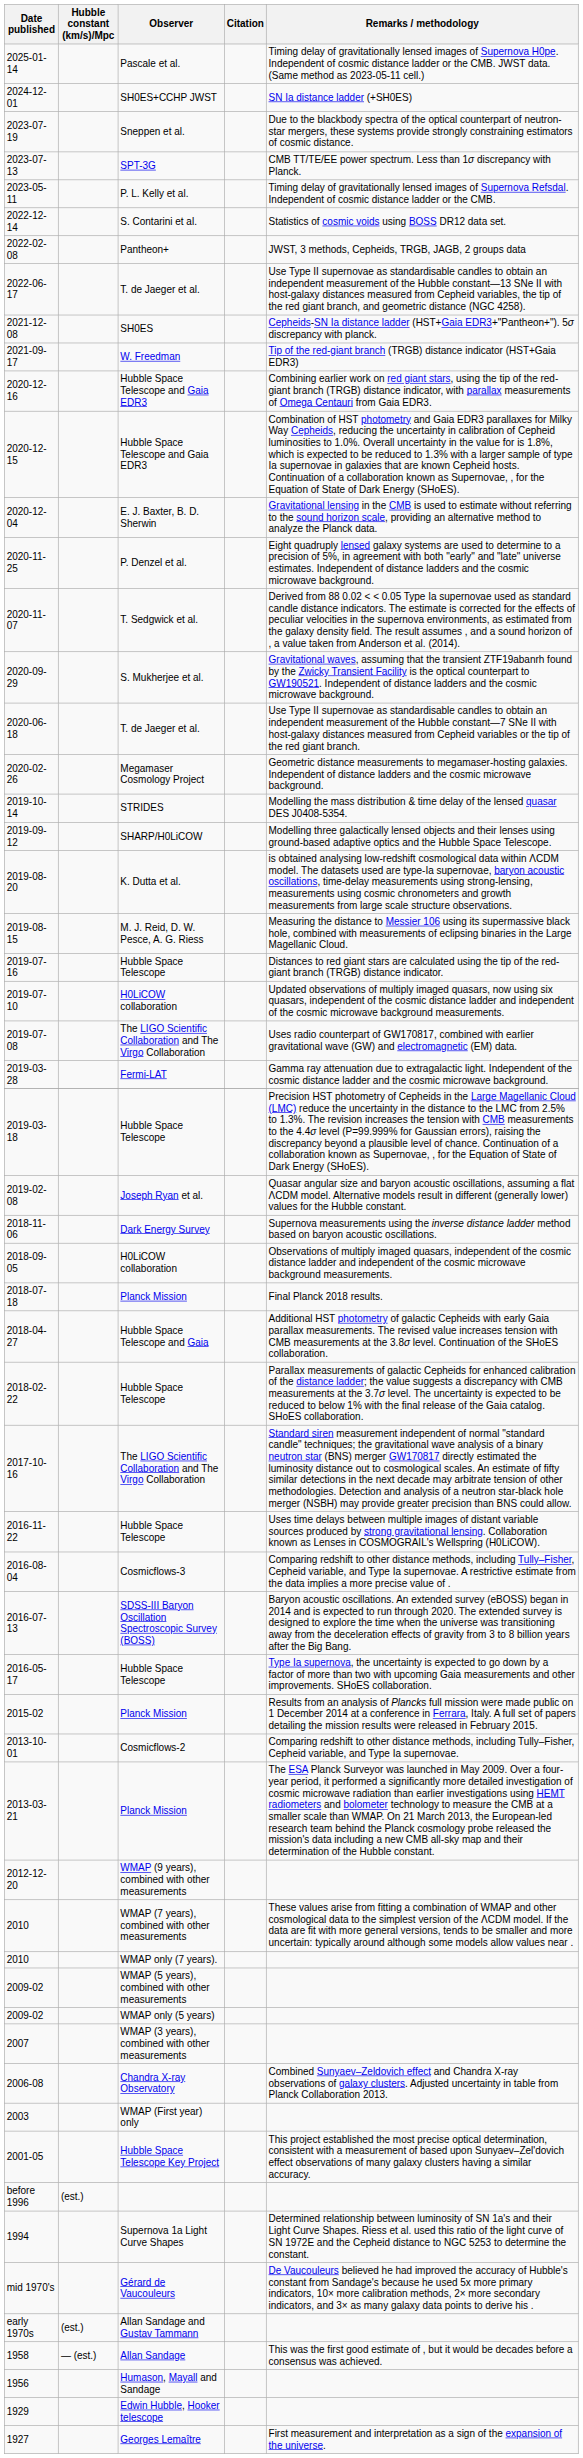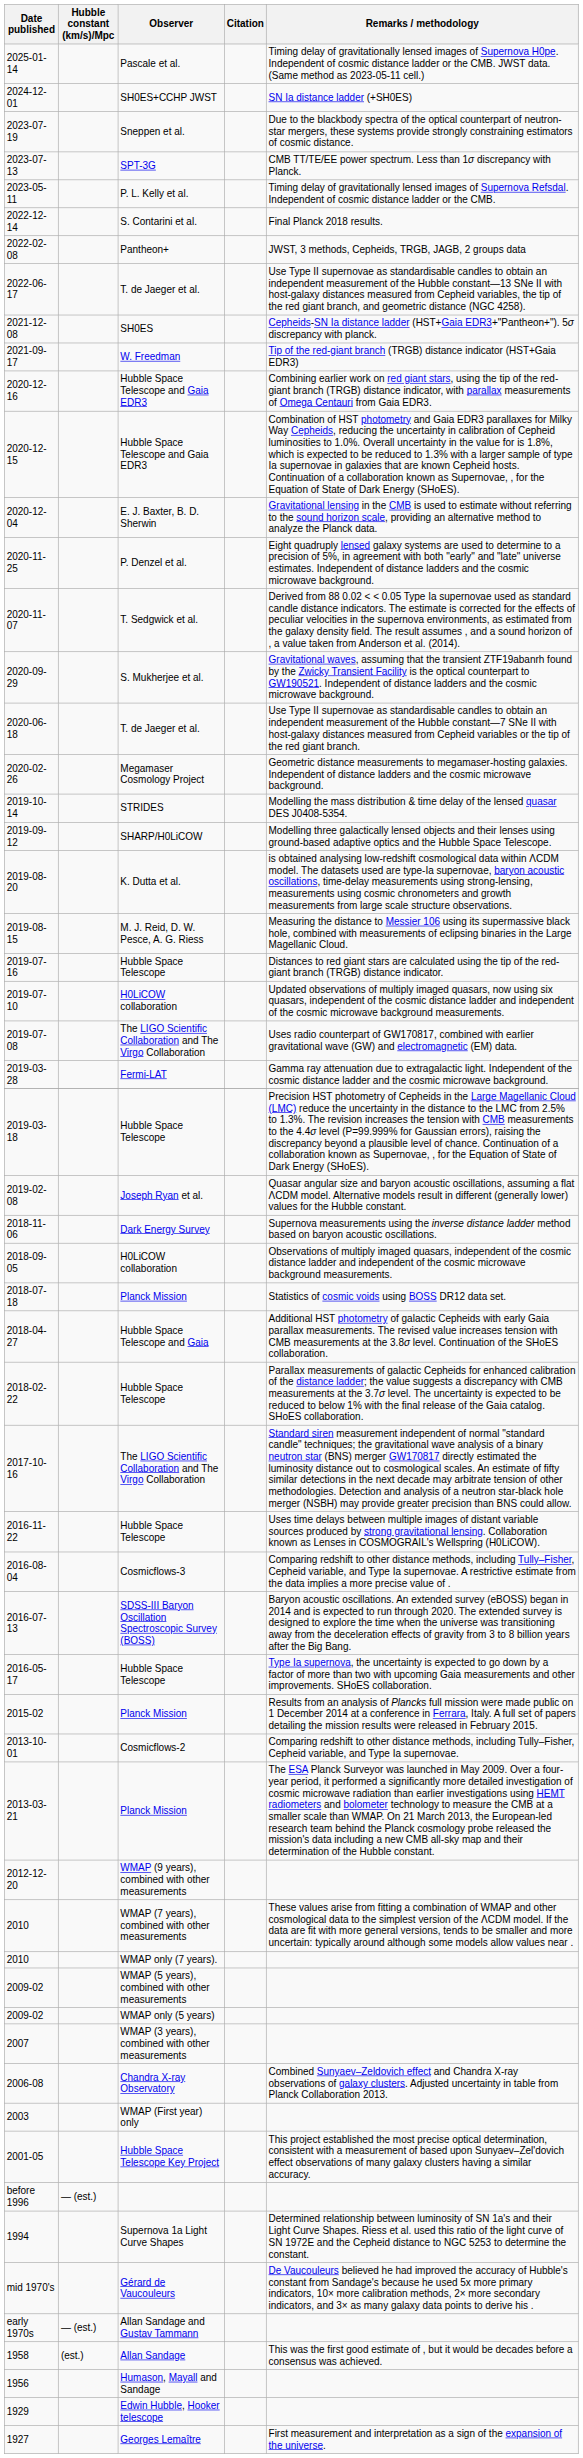 <table class="wikitable sortable" style="width:100%; font-size:96%;">
 <tr>
 <th>Date published</th>
 <th>Hubble constant <br> (km/s)/Mpc</th>
 <th>Observer</th>
 <th class="unsortable">Citation</th>
 <th class="unsortable">Remarks / methodology<br></th>
 </tr>
 <tr>
 <td>2025-01-14</td>
 <td></td>
 <td>Pascale et al.</td>
 <td></td>
 <td>Timing delay of gravitationally lensed images of <a href='#'>Supernova H0pe</a>. Independent of cosmic distance ladder or the CMB. JWST data. (Same method as 2023-05-11 cell.)</td>
 </tr>
 <tr>
 <td>2024-12-01</td>
 <td></td>
 <td>SH0ES+CCHP JWST</td>
 <td></td>
 <td><a href='#'>SN Ia distance ladder</a> (+SH0ES)</td>
 </tr>
 <tr>
 <td>2023-07-19</td>
 <td></td>
 <td>Sneppen et al.</td>
 <td></td>
 <td>Due to the blackbody spectra of the optical counterpart of neutron-star mergers, these systems provide strongly constraining estimators of cosmic distance.</td>
 </tr>
 <tr>
 <td>2023-07-13</td>
 <td></td>
 <td><a href='#'>SPT-3G</a></td>
 <td></td>
 <td>CMB TT/TE/EE power spectrum. Less than 1<em>σ</em> discrepancy with Planck.</td>
 </tr>
 <tr>
 <td>2023-05-11</td>
 <td></td>
 <td>P. L. Kelly et al.</td>
 <td></td>
 <td>Timing delay of gravitationally lensed images of <a href='#'>Supernova Refsdal</a>. Independent of cosmic distance ladder or the CMB.</td>
 </tr>
 <tr>
 <td>2022-12-14</td>
 <td></td>
 <td>S. Contarini et al.</td>
 <td></td>
-<td>Statistics of <a href='#'>cosmic voids</a> using <a href='#'>BOSS</a> DR12 data set.</td>
+<td>Final Planck 2018 results.</td>
 </tr>
 <tr>
 <td>2022-02-08</td>
 <td></td>
 <td>Pantheon+</td>
 <td></td>
 <td>JWST, 3 methods, Cepheids, TRGB, JAGB, 2 groups data</td>
 </tr>
 <tr>
 <td>2022-06-17</td>
 <td></td>
 <td>T. de Jaeger et al.</td>
 <td></td>
 <td>Use Type II supernovae as standardisable candles to obtain an independent measurement of the Hubble constant—13 SNe II with host-galaxy distances measured from Cepheid variables, the tip of the red giant branch, and geometric distance (NGC 4258).</td>
 </tr>
 <tr>
 <td>2021-12-08</td>
 <td></td>
 <td>SH0ES</td>
 <td></td>
 <td><a href='#'>Cepheids</a>-<a href='#'>SN Ia distance ladder</a> (HST+<a href='#'>Gaia EDR3</a>+"Pantheon+"). 5<em>σ</em> discrepancy with planck.</td>
 </tr>
 <tr>
 <td>2021-09-17</td>
 <td></td>
 <td><a href='#'>W. Freedman</a></td>
 <td></td>
 <td><a href='#'>Tip of the red-giant branch</a> (TRGB) distance indicator (HST+Gaia EDR3)</td>
 </tr>
 <tr>
 <td>2020-12-16</td>
 <td></td>
 <td>Hubble Space Telescope and <a href='#'>Gaia EDR3</a></td>
 <td></td>
 <td>Combining earlier work on <a href='#'>red giant stars</a>, using the tip of the red-giant branch (TRGB) distance indicator, with <a href='#'>parallax</a> measurements of <a href='#'>Omega Centauri</a> from Gaia EDR3.</td>
 </tr>
 <tr>
 <td>2020-12-15</td>
 <td></td>
 <td>Hubble Space Telescope and Gaia EDR3</td>
 <td></td>
 <td>Combination of HST <a href='#'>photometry</a> and Gaia EDR3 parallaxes for Milky Way <a href='#'>Cepheids</a>, reducing the uncertainty in calibration of Cepheid luminosities to 1.0%. Overall uncertainty in the value for  is 1.8%, which is expected to be reduced to 1.3% with a larger sample of type Ia supernovae in galaxies that are known Cepheid hosts. Continuation of a collaboration known as Supernovae, , for the Equation of State of Dark Energy (SHoES).</td>
 </tr>
 <tr>
 <td>2020-12-04</td>
 <td></td>
 <td>E. J. Baxter, B. D. Sherwin</td>
 <td></td>
 <td><a href='#'>Gravitational lensing</a> in the <a href='#'>CMB</a> is used to estimate  without referring to the <a href='#'>sound horizon scale</a>, providing an alternative method to analyze the Planck data.</td>
 </tr>
 <tr>
 <td>2020-11-25</td>
 <td></td>
 <td>P. Denzel et al.</td>
 <td></td>
 <td>Eight quadruply <a href='#'>lensed</a> galaxy systems are used to determine  to a precision of 5%, in agreement with both "early" and "late" universe estimates. Independent of distance ladders and the cosmic microwave background.</td>
 </tr>
 <tr>
 <td>2020-11-07</td>
 <td></td>
 <td>T. Sedgwick et al.</td>
 <td></td>
 <td>Derived from 88 0.02 <  < 0.05 Type Ia supernovae used as standard candle distance indicators. The  estimate is corrected for the effects of peculiar velocities in the supernova environments, as estimated from the galaxy density field. The result assumes ,  and a sound horizon of , a value taken from Anderson et al. (2014).</td>
 </tr>
 <tr>
 <td>2020-09-29</td>
 <td></td>
 <td>S. Mukherjee et al.</td>
 <td></td>
 <td><a href='#'>Gravitational waves</a>, assuming that the transient ZTF19abanrh found by the <a href='#'>Zwicky Transient Facility</a> is the optical counterpart to <a href='#'>GW190521</a>. Independent of distance ladders and the cosmic microwave background.</td>
 </tr>
 <tr>
 <td>2020-06-18</td>
 <td></td>
 <td>T. de Jaeger et al.</td>
 <td></td>
 <td>Use Type II supernovae as standardisable candles to obtain an independent measurement of the Hubble constant—7 SNe II with host-galaxy distances measured from Cepheid variables or the tip of the red giant branch.</td>
 </tr>
 <tr>
 <td>2020-02-26</td>
 <td></td>
 <td>Megamaser Cosmology Project</td>
 <td></td>
 <td>Geometric distance measurements to megamaser-hosting galaxies. Independent of distance ladders and the cosmic microwave background.</td>
 </tr>
 <tr>
 <td>2019-10-14</td>
 <td></td>
 <td>STRIDES</td>
 <td></td>
 <td>Modelling the mass distribution & time delay of the lensed <a href='#'>quasar</a> DES J0408-5354.</td>
 </tr>
 <tr>
 <td>2019-09-12</td>
 <td></td>
 <td>SHARP/H0LiCOW</td>
 <td></td>
 <td>Modelling three galactically lensed objects and their lenses using ground-based adaptive optics and the Hubble Space Telescope.</td>
 </tr>
 <tr>
 <td>2019-08-20</td>
 <td></td>
 <td>K. Dutta et al.</td>
 <td></td>
 <td> is obtained analysing low-redshift cosmological data within ΛCDM model. The datasets used are type-Ia supernovae, <a href='#'>baryon acoustic oscillations</a>, time-delay measurements using strong-lensing,  measurements using cosmic chronometers and growth measurements from large scale structure observations.</td>
 </tr>
 <tr>
 <td>2019-08-15</td>
 <td></td>
 <td>M. J. Reid, D. W. Pesce, A. G. Riess</td>
 <td></td>
 <td>Measuring the distance to <a href='#'>Messier 106</a> using its supermassive black hole, combined with measurements of eclipsing binaries in the Large Magellanic Cloud.</td>
 </tr>
 <tr>
 <td>2019-07-16</td>
 <td></td>
 <td>Hubble Space Telescope</td>
 <td></td>
 <td>Distances to red giant stars are calculated using the tip of the red-giant branch (TRGB) distance indicator.</td>
 </tr>
 <tr>
 <td>2019-07-10</td>
 <td></td>
 <td><a href='#'>H0LiCOW</a> collaboration</td>
 <td></td>
 <td>Updated observations of multiply imaged quasars, now using six quasars, independent of the cosmic distance ladder and independent of the cosmic microwave background measurements.</td>
 </tr>
 <tr>
 <td>2019-07-08</td>
 <td></td>
 <td>The <a href='#'>LIGO Scientific Collaboration</a> and The <a href='#'>Virgo</a> Collaboration</td>
 <td></td>
 <td>Uses radio counterpart of GW170817, combined with earlier gravitational wave (GW) and <a href='#'>electromagnetic</a> (EM) data.</td>
 </tr>
 <tr>
 <td>2019-03-28</td>
 <td></td>
 <td><a href='#'>Fermi-LAT</a></td>
 <td></td>
 <td>Gamma ray attenuation due to extragalactic light. Independent of the cosmic distance ladder and the cosmic microwave background.</td>
 </tr>
 <tr>
 </tr>
 <tr>
 <td>2019-03-18</td>
 <td></td>
 <td>Hubble Space Telescope</td>
 <td></td>
 <td>Precision HST photometry of Cepheids in the <a href='#'>Large Magellanic Cloud (LMC)</a> reduce the uncertainty in the distance to the LMC from 2.5% to 1.3%. The revision increases the tension with <a href='#'>CMB</a> measurements to the 4.4<em>σ</em> level (P=99.999% for Gaussian errors), raising the discrepancy beyond a plausible level of chance. Continuation of a collaboration known as Supernovae, , for the Equation of State of Dark Energy (SHoES).</td>
 </tr>
 <tr>
 <td>2019-02-08</td>
 <td></td>
 <td><a href='#'>Joseph Ryan</a> et al.</td>
 <td></td>
 <td>Quasar angular size and baryon acoustic oscillations, assuming a flat ΛCDM model. Alternative models result in different (generally lower) values for the Hubble constant.</td>
 </tr>
 <tr>
 <td>2018-11-06</td>
 <td></td>
 <td><a href='#'>Dark Energy Survey</a></td>
 <td></td>
 <td>Supernova measurements using the <em>inverse distance ladder</em> method based on baryon acoustic oscillations.</td>
 </tr>
 <tr>
 <td>2018-09-05</td>
 <td></td>
 <td>H0LiCOW collaboration</td>
 <td></td>
 <td>Observations of multiply imaged quasars, independent of the cosmic distance ladder and independent of the cosmic microwave background measurements.</td>
 </tr>
 <tr>
 <td>2018-07-18</td>
 <td></td>
 <td><a href='#'>Planck Mission</a></td>
 <td></td>
-<td>Final Planck 2018 results.</td>
+<td>Statistics of <a href='#'>cosmic voids</a> using <a href='#'>BOSS</a> DR12 data set.</td>
 </tr>
 <tr>
 <td>2018-04-27</td>
 <td></td>
 <td>Hubble Space Telescope and <a href='#'>Gaia</a></td>
 <td></td>
 <td>Additional HST <a href='#'>photometry</a> of galactic Cepheids with early Gaia parallax measurements. The revised value increases tension with CMB measurements at the 3.8<em>σ</em> level. Continuation of the SHoES collaboration.</td>
 </tr>
 <tr>
 <td>2018-02-22</td>
 <td></td>
 <td>Hubble Space Telescope</td>
 <td></td>
 <td>Parallax measurements of galactic Cepheids for enhanced calibration of the <a href='#'>distance ladder</a>; the value suggests a discrepancy with CMB measurements at the 3.7<em>σ</em> level. The uncertainty is expected to be reduced to below 1% with the final release of the Gaia catalog. SHoES collaboration.</td>
 </tr>
 <tr>
 <td>2017-10-16</td>
 <td></td>
 <td>The <a href='#'>LIGO Scientific Collaboration</a> and The <a href='#'>Virgo</a> Collaboration</td>
 <td></td>
 <td><a href='#'>Standard siren</a> measurement independent of normal "standard candle" techniques; the gravitational wave analysis of a binary <a href='#'>neutron star</a> (BNS) merger <a href='#'>GW170817</a> directly estimated the luminosity distance out to cosmological scales. An estimate of fifty similar detections in the next decade may arbitrate tension of other methodologies. Detection and analysis of a neutron star-black hole merger (NSBH) may provide greater precision than BNS could allow.</td>
 </tr>
 <tr>
 <td>2016-11-22</td>
 <td></td>
 <td>Hubble Space Telescope</td>
 <td></td>
 <td>Uses time delays between multiple images of distant variable sources produced by <a href='#'>strong gravitational lensing</a>. Collaboration known as  Lenses in COSMOGRAIL's Wellspring (H0LiCOW).</td>
 </tr>
 <tr>
 <td>2016-08-04</td>
 <td></td>
 <td>Cosmicflows-3</td>
 <td></td>
 <td>Comparing redshift to other distance methods, including <a href='#'>Tully–Fisher</a>, Cepheid variable, and Type Ia supernovae. A restrictive estimate from the data implies a more precise value of .</td>
 </tr>
 <tr>
 <td>2016-07-13</td>
 <td></td>
 <td><a href='#'>SDSS-III Baryon Oscillation Spectroscopic Survey (BOSS)</a></td>
 <td></td>
 <td>Baryon acoustic oscillations. An extended survey (eBOSS) began in 2014 and is expected to run through 2020. The extended survey is designed to explore the time when the universe was transitioning away from the deceleration effects of gravity from 3 to 8 billion years after the Big Bang.</td>
 </tr>
 <tr>
 <td>2016-05-17</td>
 <td></td>
 <td>Hubble Space Telescope</td>
 <td></td>
 <td><a href='#'>Type Ia supernova</a>, the uncertainty is expected to go down by a factor of more than two with upcoming Gaia measurements and other improvements. SHoES collaboration.</td>
 </tr>
 <tr>
 <td>2015-02</td>
 <td></td>
 <td><a href='#'>Planck Mission</a></td>
 <td></td>
 <td>Results from an analysis of <em>Planck</em>s full mission were made public on 1 December 2014 at a conference in <a href='#'>Ferrara</a>, Italy. A full set of papers detailing the mission results were released in February 2015.</td>
 </tr>
 <tr>
 <td>2013-10-01</td>
 <td></td>
 <td>Cosmicflows-2</td>
 <td></td>
 <td>Comparing redshift to other distance methods, including Tully–Fisher, Cepheid variable, and Type Ia supernovae.</td>
 </tr>
 <tr>
 <td>2013-03-21</td>
 <td></td>
 <td><a href='#'>Planck Mission</a></td>
 <td></td>
 <td>The <a href='#'>ESA</a> Planck Surveyor was launched in May 2009. Over a four-year period, it performed a significantly more detailed investigation of cosmic microwave radiation than earlier investigations using <a href='#'>HEMT</a> <a href='#'>radiometers</a> and <a href='#'>bolometer</a> technology to measure the CMB at a smaller scale than WMAP. On 21 March 2013, the European-led research team behind the Planck cosmology probe released the mission's data including a new CMB all-sky map and their determination of the Hubble constant.</td>
 </tr>
 <tr>
 <td>2012-12-20</td>
 <td></td>
 <td><a href='#'>WMAP</a> (9 years), combined with other measurements</td>
 <td></td>
 <td></td>
 </tr>
 <tr>
 <td>2010</td>
 <td></td>
 <td>WMAP (7 years), combined with other measurements</td>
 <td></td>
 <td>These values arise from fitting a combination of WMAP and other cosmological data to the simplest version of the ΛCDM model. If the data are fit with more general versions,  tends to be smaller and more uncertain: typically around  although some models allow values near .</td>
 </tr>
 <tr>
 <td>2010</td>
 <td></td>
 <td>WMAP only (7 years).</td>
 <td></td>
 <td></td>
 </tr>
 <tr>
 <td>2009-02</td>
 <td></td>
 <td>WMAP (5 years), combined with other measurements</td>
 <td></td>
 <td></td>
 </tr>
 <tr>
 <td>2009-02</td>
 <td></td>
 <td>WMAP only (5 years)</td>
 <td></td>
 <td></td>
 </tr>
 <tr>
 <td>2007</td>
 <td></td>
 <td>WMAP (3 years), combined with other measurements</td>
 <td></td>
 <td></td>
 </tr>
 <tr>
 <td>2006-08</td>
 <td></td>
 <td><a href='#'>Chandra X-ray Observatory</a></td>
 <td></td>
 <td>Combined <a href='#'>Sunyaev–Zeldovich effect</a> and Chandra X-ray observations of <a href='#'>galaxy clusters</a>. Adjusted uncertainty in table from Planck Collaboration 2013.</td>
 </tr>
 <tr>
 <td>2003</td>
 <td></td>
 <td>WMAP (First year) only</td>
 <td></td>
 <td></td>
 </tr>
 <tr>
 <td>2001-05</td>
 <td></td>
 <td><a href='#'>Hubble Space Telescope Key Project</a></td>
 <td></td>
 <td>This project established the most precise optical determination, consistent with a measurement of  based upon Sunyaev–Zel'dovich effect observations of many galaxy clusters having a similar accuracy.</td>
 </tr>
 <tr>
 <td>before 1996</td>
-<td> (est.)</td>
+<td> —  (est.)</td>
 <td></td>
 <td></td>
 <td></td>
 </tr>
 <tr>
 <td>1994</td>
 <td></td>
 <td>Supernova 1a Light Curve Shapes</td>
 <td></td>
 <td>Determined relationship between luminosity of SN 1a's and their Light Curve Shapes. Riess et al. used this ratio of the light curve of SN 1972E and the Cepheid distance to NGC 5253 to determine the constant.</td>
 </tr>
 <tr>
 <td>mid 1970's</td>
 <td></td>
 <td><a href='#'>Gérard de Vaucouleurs</a></td>
 <td></td>
 <td><a href='#'>De Vaucouleurs</a> believed he had improved the accuracy of Hubble's constant from Sandage's because he used 5x more primary indicators, 10× more calibration methods, 2× more secondary indicators, and 3× as many galaxy data points to derive his .</td>
 </tr>
 <tr>
 <td>early 1970s</td>
-<td> (est.)</td>
+<td> —  (est.)</td>
 <td>Allan Sandage and <a href='#'>Gustav Tammann</a></td>
 <td></td>
 <td></td>
 </tr>
 <tr>
 <td>1958</td>
-<td> —  (est.)</td>
+<td> (est.)</td>
 <td><a href='#'>Allan Sandage</a></td>
 <td></td>
 <td>This was the first good estimate of , but it would be decades before a consensus was achieved.</td>
 </tr>
 <tr>
 <td>1956</td>
 <td></td>
 <td><a href='#'>Humason</a>, <a href='#'>Mayall</a> and Sandage</td>
 <td></td>
 <td></td>
 </tr>
 <tr>
 <td>1929</td>
 <td></td>
 <td><a href='#'>Edwin Hubble</a>, <a href='#'>Hooker telescope</a></td>
 <td></td>
 <td></td>
 </tr>
 <tr>
 <td>1927</td>
 <td></td>
 <td><a href='#'>Georges Lemaître</a></td>
 <td></td>
 <td>First measurement and interpretation as a sign of the <a href='#'>expansion of the universe</a>.</td>
 </tr>
 </table>
